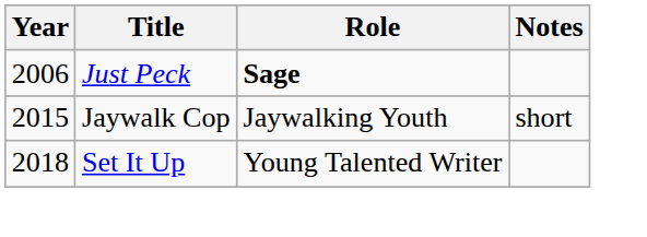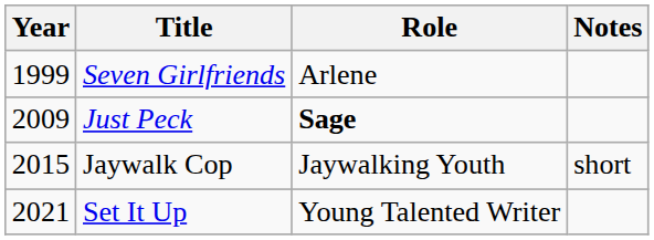 <table class = "wikitable sortable">
 <tr>
 <th>Year</th>
 <th>Title</th>
 <th>Role</th>
 <th class="unsortable">Notes</th>
 </tr>
 <tr>
-<td>2006</td>
+<td>1999</td>
+<td><em><a href='#'>Seven Girlfriends</a></em></td>
+<td>Arlene</td>
+<td></td>
+</tr>
+<tr>
+<td>2009</td>
 <td><em><a href='#'>Just Peck</a></em></td>
 <td><strong>Sage</strong></td>
 <td></td>
 </tr>
 <tr>
 <td>2015</td>
 <td>Jaywalk Cop</td>
 <td>Jaywalking Youth</td>
 <td>short</td>
 </tr>
 <tr>
-<td>2018</td>
+<td>2021</td>
 <td><a href='#'>Set It Up</a></td>
 <td>Young Talented Writer</td>
 <td></td>
 </tr>
 </table>
